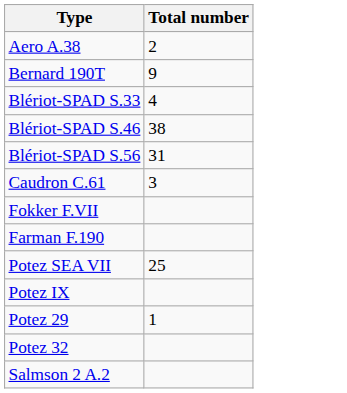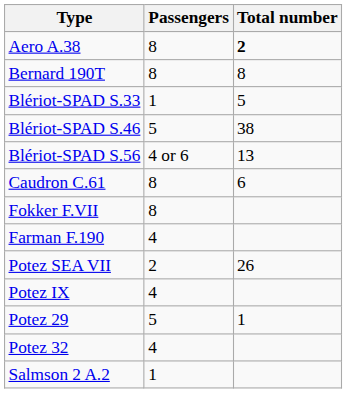 <table class="wikitable sortable">
 <tr>
 <th>Type</th>
+<th>Passengers</th>
 <th>Total number</th>
 </tr>
 <tr>
 <td><a href='#'>Aero A.38</a></td>
-<td>2</td>
+<td>8</td>
+<td><strong>2</strong></td>
 </tr>
 <tr>
 <td><a href='#'>Bernard 190T</a></td>
-<td>9</td>
+<td>8</td>
+<td>8</td>
 </tr>
 <tr>
 <td><a href='#'>Blériot-SPAD S.33</a></td>
-<td>4</td>
+<td>1</td>
+<td>5</td>
 </tr>
 <tr>
 <td><a href='#'>Blériot-SPAD S.46</a></td>
+<td>5</td>
 <td>38</td>
 </tr>
 <tr>
 <td><a href='#'>Blériot-SPAD S.56</a></td>
-<td>31</td>
+<td>4 or 6</td>
+<td>13</td>
 </tr>
 <tr>
 <td><a href='#'>Caudron C.61</a></td>
-<td>3</td>
+<td>8</td>
+<td>6</td>
 </tr>
 <tr>
 <td><a href='#'>Fokker F.VII</a></td>
+<td>8</td>
 <td></td>
 </tr>
 <tr>
 <td><a href='#'>Farman F.190</a></td>
+<td>4</td>
 <td></td>
 </tr>
 <tr>
 <td><a href='#'>Potez SEA VII</a></td>
-<td>25</td>
+<td>2</td>
+<td>26</td>
 </tr>
 <tr>
 <td><a href='#'>Potez IX</a></td>
+<td>4</td>
 <td></td>
 </tr>
 <tr>
 <td><a href='#'>Potez 29</a></td>
+<td>5</td>
 <td>1</td>
 </tr>
 <tr>
 <td><a href='#'>Potez 32</a></td>
+<td>4</td>
 <td></td>
 </tr>
 <tr>
 <td><a href='#'>Salmson 2 A.2</a></td>
+<td>1</td>
 <td></td>
 </tr>
 </table>
